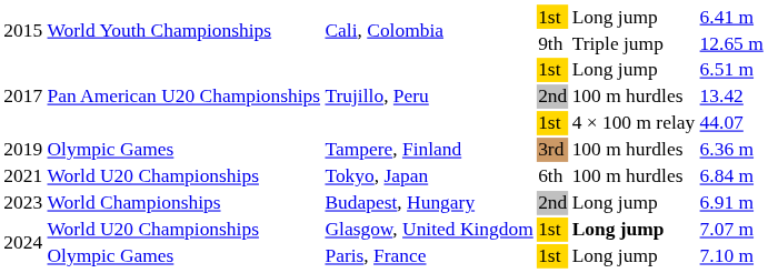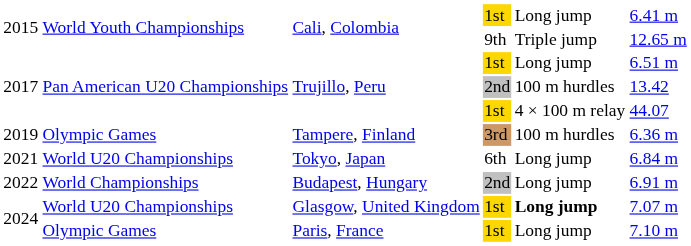 <table>
 <tr>
 <td rowspan=2>2015</td>
 <td rowspan=2><a href='#'>World Youth Championships</a></td>
 <td rowspan=2><a href='#'>Cali</a>, <a href='#'>Colombia</a></td>
 <td bgcolor=gold>1st</td>
 <td>Long jump</td>
 <td><a href='#'>6.41 m</a></td>
 <td></td>
 </tr>
 <tr>
 <td>9th</td>
 <td>Triple jump</td>
 <td><a href='#'>12.65 m</a></td>
 <td></td>
 </tr>
 <tr>
 <td rowspan=3>2017</td>
 <td rowspan=3><a href='#'>Pan American U20 Championships</a></td>
 <td rowspan=3><a href='#'>Trujillo</a>, <a href='#'>Peru</a></td>
 <td bgcolor=gold>1st</td>
 <td>Long jump</td>
 <td><a href='#'>6.51 m</a></td>
 <td></td>
 </tr>
 <tr>
 <td bgcolor=silver>2nd</td>
 <td>100 m hurdles</td>
 <td><a href='#'>13.42</a></td>
 <td></td>
 </tr>
 <tr>
 <td bgcolor=gold>1st</td>
 <td>4 × 100 m relay</td>
 <td><a href='#'>44.07</a></td>
 <td></td>
 </tr>
 <tr>
 <td>2019</td>
 <td><a href='#'>Olympic Games</a></td>
 <td><a href='#'>Tampere</a>, <a href='#'>Finland</a></td>
 <td bgcolor=cc9966>3rd</td>
 <td>100 m hurdles</td>
 <td><a href='#'>6.36 m</a></td>
 <td></td>
 </tr>
 <tr>
 <td>2021</td>
 <td><a href='#'>World U20 Championships</a></td>
 <td><a href='#'>Tokyo</a>, <a href='#'>Japan</a></td>
 <td>6th</td>
-<td>100 m hurdles</td>
+<td>Long jump</td>
 <td><a href='#'>6.84 m</a></td>
 <td></td>
 </tr>
 <tr>
-<td>2023</td>
+<td>2022</td>
 <td><a href='#'>World Championships</a></td>
 <td><a href='#'>Budapest</a>, <a href='#'>Hungary</a></td>
 <td bgcolor=silver>2nd</td>
 <td>Long jump</td>
 <td><a href='#'>6.91 m</a></td>
 <td></td>
 </tr>
 <tr>
 <td rowspan=2>2024</td>
 <td><a href='#'>World U20 Championships</a></td>
 <td><a href='#'>Glasgow</a>, <a href='#'>United Kingdom</a></td>
 <td bgcolor=gold>1st</td>
 <td><strong>Long jump</strong></td>
 <td><a href='#'>7.07 m</a></td>
 <td></td>
 </tr>
 <tr>
 <td><a href='#'>Olympic Games</a></td>
 <td><a href='#'>Paris</a>, <a href='#'>France</a></td>
 <td bgcolor=gold>1st</td>
 <td>Long jump</td>
 <td><a href='#'>7.10 m</a></td>
 <td></td>
 </tr>
 </table>
